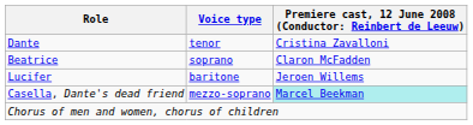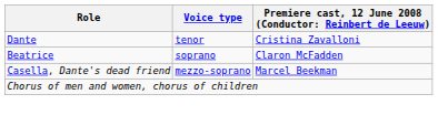 <table class="wikitable">
 <tr>
 <th>Role</th>
 <th><a href='#'>Voice type</a></th>
 <th>Premiere cast, 12 June 2008<br>(Conductor: <a href='#'>Reinbert de Leeuw</a>)</th>
 </tr>
 <tr>
 <td><a href='#'>Dante</a></td>
 <td><a href='#'>tenor</a></td>
 <td><a href='#'>Cristina Zavalloni</a></td>
 </tr>
 <tr>
 <td><a href='#'>Beatrice</a></td>
 <td><a href='#'>soprano</a></td>
 <td><a href='#'>Claron McFadden</a></td>
 </tr>
 <tr>
-<td><a href='#'>Lucifer</a></td>
-<td><a href='#'>baritone</a></td>
-<td><a href='#'>Jeroen Willems</a></td>
-</tr>
-<tr>
 <td><a href='#'>Casella</a>, <em>Dante's dead friend</em></td>
 <td><a href='#'>mezzo-soprano</a></td>
-<td style="background: paleturquoise;"><a href='#'>Marcel Beekman</a></td>
+<td><a href='#'>Marcel Beekman</a></td>
 </tr>
 <tr>
 <td colspan="3"><em>Chorus of men and women, chorus of children</em></td>
 </tr>
 </table>
